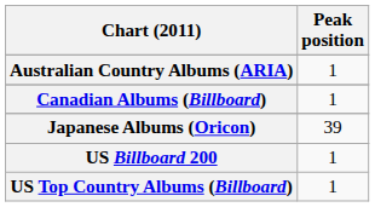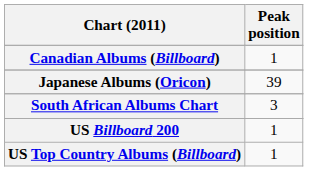 <table class="wikitable sortable plainrowheaders" style="text-align:center">
 <tr>
 <th scope="col">Chart (2011)</th>
 <th scope="col">Peak<br>position</th>
 </tr>
 <tr>
-</tr>
-<tr>
-<th scope="row">Australian Country Albums (<a href='#'>ARIA</a>)</th>
-<td>1</td>
 </tr>
 <tr>
 </tr>
 <tr>
 </tr>
 <tr>
 </tr>
 <tr>
 <th scope="row"><a href='#'>Canadian Albums</a> (<em><a href='#'>Billboard</a></em>)</th>
 <td>1</td>
 </tr>
 <tr>
 </tr>
 <tr>
 </tr>
 <tr>
 </tr>
 <tr>
 </tr>
 <tr>
 </tr>
 <tr>
 </tr>
 <tr>
 <th scope="row">Japanese Albums (<a href='#'>Oricon</a>)</th>
 <td>39</td>
 </tr>
 <tr>
 </tr>
 <tr>
 </tr>
 <tr>
 </tr>
 <tr>
+<th scope="row"><a href='#'>South African Albums Chart</a></th>
+<td>3</td>
+</tr>
+<tr>
 </tr>
 <tr>
 </tr>
 <tr>
 </tr>
 <tr>
 </tr>
 <tr>
 </tr>
 <tr>
 <th scope="row">US <a href='#'><em>Billboard</em> 200</a></th>
 <td>1</td>
 </tr>
 <tr>
 <th scope="row">US <a href='#'>Top Country Albums</a> (<em><a href='#'>Billboard</a></em>)</th>
 <td>1</td>
 </tr>
 </table>
